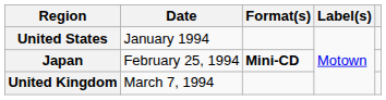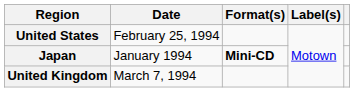 <table class="wikitable plainrowheaders">
 <tr>
 <th scope="col">Region</th>
 <th scope="col">Date</th>
 <th scope="col">Format(s)</th>
 <th scope="col">Label(s)</th>
 <th scope="col"></th>
 </tr>
 <tr>
 <th scope="row">United States</th>
-<td>January 1994</td>
+<td>February 25, 1994</td>
 <td></td>
 <td rowspan="3"><a href='#'>Motown</a></td>
 <td></td>
 </tr>
 <tr>
 <th scope="row">Japan</th>
-<td>February 25, 1994</td>
+<td>January 1994</td>
 <td><strong>Mini-CD</strong></td>
 <td></td>
 </tr>
 <tr>
 <th scope="row">United Kingdom</th>
 <td>March 7, 1994</td>
 <td></td>
 <td></td>
 </tr>
 </table>
